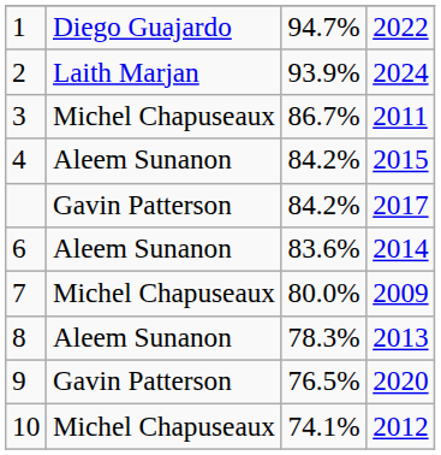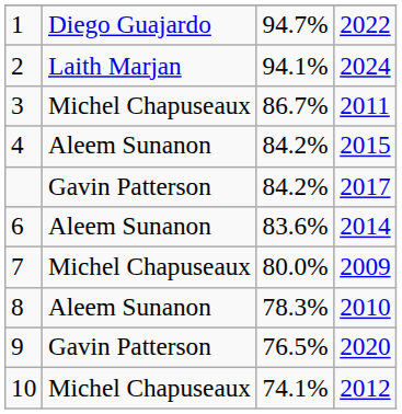 <table class="wikitable">
 <tr>
 </tr>
 <tr>
 <td>1</td>
 <td><a href='#'>Diego Guajardo</a></td>
 <td><abbr>94.7%</abbr></td>
 <td><a href='#'>2022</a></td>
 </tr>
 <tr>
 <td>2</td>
 <td><a href='#'>Laith Marjan</a></td>
-<td><abbr>93.9%</abbr></td>
+<td><abbr>94.1%</abbr></td>
 <td><a href='#'>2024</a></td>
 </tr>
 <tr>
 <td>3</td>
 <td>Michel Chapuseaux</td>
 <td><abbr>86.7%</abbr></td>
 <td><a href='#'>2011</a></td>
 </tr>
 <tr>
 <td>4</td>
 <td>Aleem Sunanon</td>
 <td><abbr>84.2%</abbr></td>
 <td><a href='#'>2015</a></td>
 </tr>
 <tr>
 <td></td>
 <td>Gavin Patterson</td>
 <td><abbr>84.2%</abbr></td>
 <td><a href='#'>2017</a></td>
 </tr>
 <tr>
 <td>6</td>
 <td>Aleem Sunanon</td>
 <td><abbr>83.6%</abbr></td>
 <td><a href='#'>2014</a></td>
 </tr>
 <tr>
 <td>7</td>
 <td>Michel Chapuseaux</td>
 <td><abbr>80.0%</abbr></td>
 <td><a href='#'>2009</a></td>
 </tr>
 <tr>
 <td>8</td>
 <td>Aleem Sunanon</td>
 <td><abbr>78.3%</abbr></td>
-<td><a href='#'>2013</a></td>
+<td><a href='#'>2010</a></td>
 </tr>
 <tr>
 <td>9</td>
 <td>Gavin Patterson</td>
 <td><abbr>76.5%</abbr></td>
 <td><a href='#'>2020</a></td>
 </tr>
 <tr>
 <td>10</td>
 <td>Michel Chapuseaux</td>
 <td><abbr>74.1%</abbr></td>
 <td><a href='#'>2012</a></td>
 </tr>
 </table>
